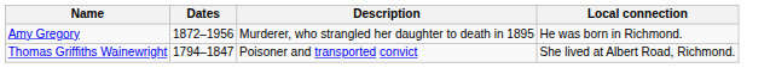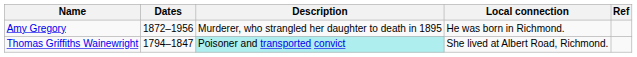 <table class="wikitable sortable">
 <tr>
 <th width=>Name</th>
 <th width=>Dates</th>
 <th width=>Description</th>
 <th width=>Local connection</th>
+<th width=>Ref</th>
 </tr>
 <tr>
 <td><a href='#'>Amy Gregory</a></td>
 <td>1872–1956</td>
 <td>Murderer, who strangled her daughter to death in 1895</td>
 <td>He was born in Richmond.</td>
+<td></td>
 </tr>
 <tr>
 <td><a href='#'>Thomas Griffiths Wainewright</a></td>
 <td>1794–1847</td>
-<td>Poisoner and <a href='#'>transported</a> <a href='#'>convict</a></td>
+<td style="background: paleturquoise;">Poisoner and <a href='#'>transported</a> <a href='#'>convict</a></td>
 <td>She lived at Albert Road, Richmond.</td>
+<td></td>
 </tr>
 </table>
